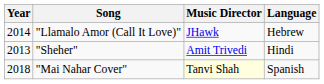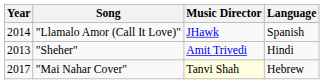 <table class="wikitable" border="1">
 <tr>
 <th>Year</th>
 <th>Song</th>
 <th>Music Director</th>
 <th>Language</th>
 </tr>
 <tr>
 <td>2014</td>
 <td>"Llamalo Amor (Call It Love)"</td>
 <td><a href='#'>JHawk</a></td>
-<td>Hebrew</td>
+<td>Spanish</td>
 </tr>
 <tr>
 <td>2013</td>
 <td>"Sheher"</td>
 <td><a href='#'>Amit Trivedi</a></td>
 <td>Hindi</td>
 </tr>
 <tr>
-<td>2018</td>
+<td>2017</td>
 <td>"Mai Nahar Cover"</td>
 <td style="background: lightyellow;">Tanvi Shah</td>
-<td>Spanish</td>
+<td>Hebrew</td>
 </tr>
 </table>
